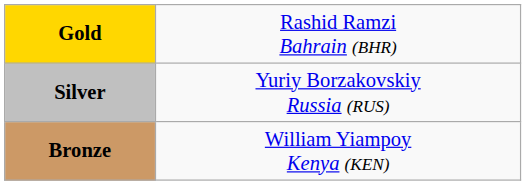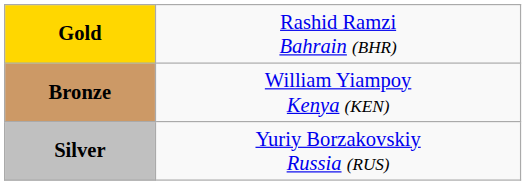 <table class="wikitable" style=" text-align:center; font-size:110%;" width="35%">
 <tr>
 <td bgcolor="gold"><strong>Gold</strong></td>
 <td> <a href='#'>Rashid Ramzi</a><br><em><a href='#'>Bahrain</a> <small>(BHR)</small></em></td>
 </tr>
 <tr>
+<td bgcolor="CC9966"><strong>Bronze</strong></td>
+<td> <a href='#'>William Yiampoy</a><br><em><a href='#'>Kenya</a> <small>(KEN)</small></em></td>
+</tr>
+<tr>
 <td bgcolor="silver"><strong>Silver</strong></td>
 <td> <a href='#'>Yuriy Borzakovskiy</a><br><em><a href='#'>Russia</a> <small>(RUS)</small></em></td>
 </tr>
-<tr>
-<td bgcolor="CC9966"><strong>Bronze</strong></td>
-<td> <a href='#'>William Yiampoy</a><br><em><a href='#'>Kenya</a> <small>(KEN)</small></em></td>
-</tr>
 </table>
